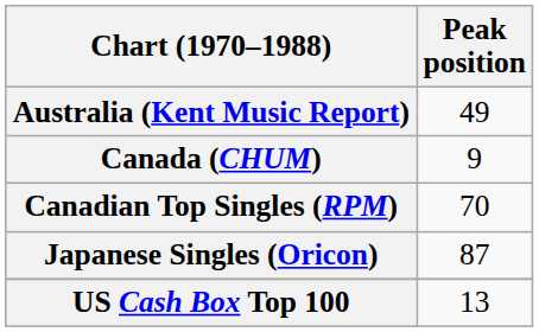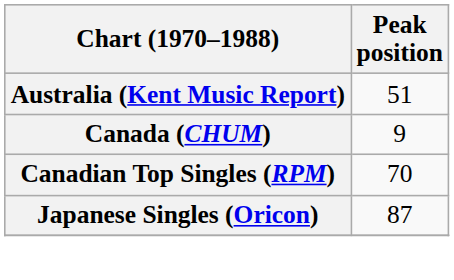 <table class="wikitable plainrowheaders sortable" style="text-align:center;">
 <tr>
 <th>Chart (1970–1988)</th>
 <th>Peak<br>position</th>
 </tr>
 <tr>
 <th scope="row">Australia (<a href='#'>Kent Music Report</a>)</th>
-<td>49</td>
+<td>51</td>
 </tr>
 <tr>
 <th scope="row">Canada (<a href='#'><em>CHUM</em></a>)</th>
 <td>9</td>
 </tr>
 <tr>
 <th scope="row">Canadian Top Singles (<a href='#'><em>RPM</em></a>)</th>
 <td>70</td>
 </tr>
 <tr>
 <th scope="row">Japanese Singles (<a href='#'>Oricon</a>)</th>
 <td>87</td>
 </tr>
 <tr>
 </tr>
 <tr>
 </tr>
 <tr>
 </tr>
 <tr>
 </tr>
 <tr>
 </tr>
 <tr>
 </tr>
-<tr>
-<th scope="row">US <a href='#'><em>Cash Box</em></a> Top 100</th>
-<td align="center">13</td>
-</tr>
 </table>
